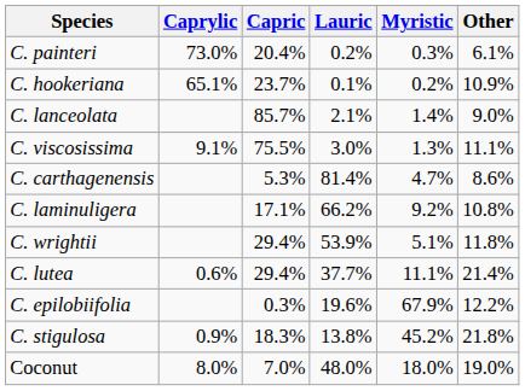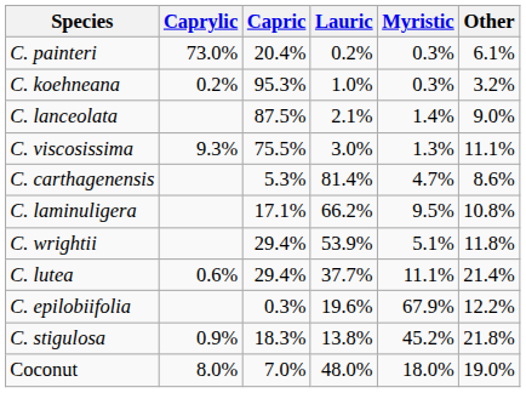 <table class="wikitable">
 <tr>
 <th>Species</th>
 <th><a href='#'>Caprylic</a></th>
 <th><a href='#'>Capric</a></th>
 <th><a href='#'>Lauric</a></th>
 <th><a href='#'>Myristic</a></th>
 <th>Other</th>
 </tr>
 <tr>
 <td><em>C. painteri</em></td>
 <td align="right">73.0%</td>
 <td align="right">20.4%</td>
 <td align="right">0.2%</td>
 <td align="right">0.3%</td>
 <td align="right">6.1%</td>
 </tr>
 <tr>
-<td><em>C. hookeriana</em></td>
-<td align="right">65.1%</td>
-<td align="right">23.7%</td>
-<td align="right">0.1%</td>
+<td><em>C. koehneana</em></td>
 <td align="right">0.2%</td>
-<td align="right">10.9%</td>
+<td align="right">95.3%</td>
+<td align="right">1.0%</td>
+<td align="right">0.3%</td>
+<td align="right">3.2%</td>
 </tr>
 <tr>
 <td><em>C. lanceolata</em></td>
 <td></td>
-<td align="right">85.7%</td>
+<td align="right">87.5%</td>
 <td align="right">2.1%</td>
 <td align="right">1.4%</td>
 <td align="right">9.0%</td>
 </tr>
 <tr>
 <td><em>C. viscosissima</em></td>
-<td align="right">9.1%</td>
+<td align="right">9.3%</td>
 <td align="right">75.5%</td>
 <td align="right">3.0%</td>
 <td align="right">1.3%</td>
 <td align="right">11.1%</td>
 </tr>
 <tr>
 <td><em>C. carthagenensis</em></td>
 <td></td>
 <td align="right">5.3%</td>
 <td align="right">81.4%</td>
 <td align="right">4.7%</td>
 <td align="right">8.6%</td>
 </tr>
 <tr>
 <td><em>C. laminuligera</em></td>
 <td></td>
 <td align="right">17.1%</td>
 <td align="right">66.2%</td>
-<td align="right">9.2%</td>
+<td align="right">9.5%</td>
 <td align="right">10.8%</td>
 </tr>
 <tr>
 <td><em>C. wrightii</em></td>
 <td></td>
 <td align="right">29.4%</td>
 <td align="right">53.9%</td>
 <td align="right">5.1%</td>
 <td align="right">11.8%</td>
 </tr>
 <tr>
 <td><em>C. lutea</em></td>
 <td align="right">0.6%</td>
 <td align="right">29.4%</td>
 <td align="right">37.7%</td>
 <td align="right">11.1%</td>
 <td align="right">21.4%</td>
 </tr>
 <tr>
 <td><em>C. epilobiifolia</em></td>
 <td></td>
 <td align="right">0.3%</td>
 <td align="right">19.6%</td>
 <td align="right">67.9%</td>
 <td align="right">12.2%</td>
 </tr>
 <tr>
 <td><em>C. stigulosa</em></td>
 <td align="right">0.9%</td>
 <td align="right">18.3%</td>
 <td align="right">13.8%</td>
 <td align="right">45.2%</td>
 <td align="right">21.8%</td>
 </tr>
 <tr>
 <td>Coconut</td>
 <td align="right">8.0%</td>
 <td align="right">7.0%</td>
 <td align="right">48.0%</td>
 <td align="right">18.0%</td>
 <td align="right">19.0%</td>
 </tr>
 </table>
